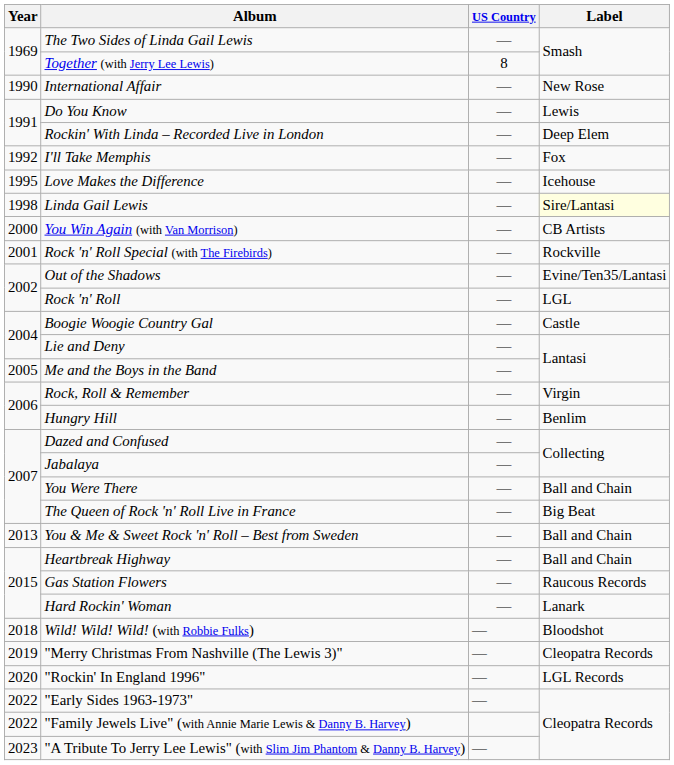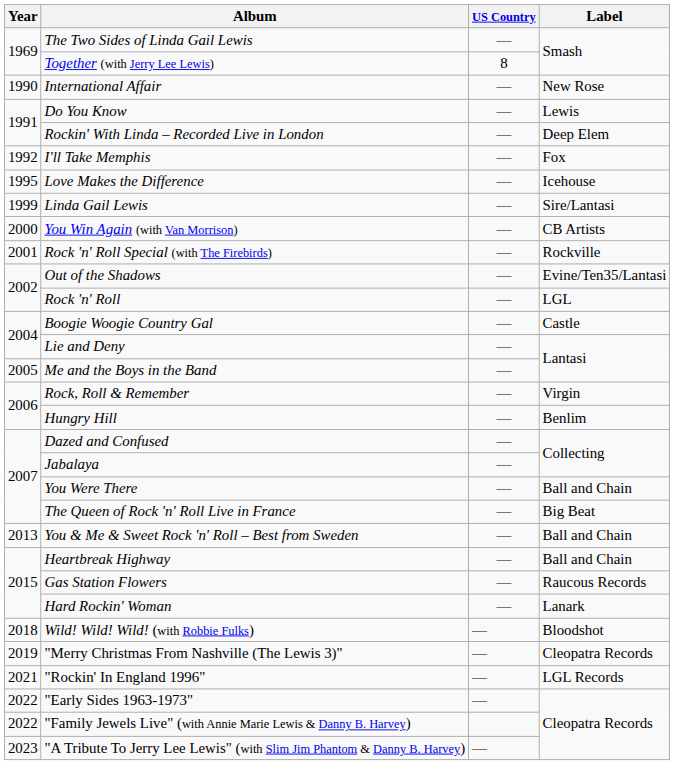 <table class="wikitable">
 <tr>
 <th>Year</th>
 <th>Album</th>
 <th><small><a href='#'>US Country</a></small></th>
 <th>Label</th>
 </tr>
 <tr>
 <td rowspan="2">1969</td>
 <td><em>The Two Sides of Linda Gail Lewis</em></td>
 <td align="center">—</td>
 <td rowspan="2">Smash</td>
 </tr>
 <tr>
 <td><em><a href='#'>Together</a></em> <small>(with <a href='#'>Jerry Lee Lewis</a>)</small></td>
 <td align="center">8</td>
 </tr>
 <tr>
 <td>1990</td>
 <td><em>International Affair</em></td>
 <td align="center">—</td>
 <td>New Rose</td>
 </tr>
 <tr>
 <td rowspan="2">1991</td>
 <td><em>Do You Know</em></td>
 <td align="center">—</td>
 <td>Lewis</td>
 </tr>
 <tr>
 <td><em>Rockin' With Linda – Recorded Live in London</em></td>
 <td align="center">—</td>
 <td>Deep Elem</td>
 </tr>
 <tr>
 <td>1992</td>
 <td><em>I'll Take Memphis</em></td>
 <td align="center">—</td>
 <td>Fox</td>
 </tr>
 <tr>
 <td>1995</td>
 <td><em>Love Makes the Difference</em></td>
 <td align="center">—</td>
 <td>Icehouse</td>
 </tr>
 <tr>
-<td>1998</td>
+<td>1999</td>
 <td><em>Linda Gail Lewis</em></td>
 <td align="center">—</td>
-<td style="background: lightyellow;">Sire/Lantasi</td>
+<td>Sire/Lantasi</td>
 </tr>
 <tr>
 <td>2000</td>
 <td><em><a href='#'>You Win Again</a></em> <small>(with <a href='#'>Van Morrison</a>)</small></td>
 <td align="center">—</td>
 <td>CB Artists</td>
 </tr>
 <tr>
 <td>2001</td>
 <td><em>Rock 'n' Roll Special</em> <small>(with <a href='#'>The Firebirds</a>)</small></td>
 <td align="center">—</td>
 <td>Rockville</td>
 </tr>
 <tr>
 <td rowspan="2">2002</td>
 <td><em>Out of the Shadows</em></td>
 <td align="center">—</td>
 <td>Evine/Ten35/Lantasi</td>
 </tr>
 <tr>
 <td><em>Rock 'n' Roll</em></td>
 <td align="center">—</td>
 <td>LGL</td>
 </tr>
 <tr>
 <td rowspan="2">2004</td>
 <td><em>Boogie Woogie Country Gal</em></td>
 <td align="center">—</td>
 <td>Castle</td>
 </tr>
 <tr>
 <td><em>Lie and Deny</em></td>
 <td align="center">—</td>
 <td rowspan="2">Lantasi</td>
 </tr>
 <tr>
 <td>2005</td>
 <td><em>Me and the Boys in the Band</em></td>
 <td align="center">—</td>
 </tr>
 <tr>
 <td rowspan="2">2006</td>
 <td><em>Rock, Roll & Remember</em></td>
 <td align="center">—</td>
 <td>Virgin</td>
 </tr>
 <tr>
 <td><em>Hungry Hill</em></td>
 <td align="center">—</td>
 <td>Benlim</td>
 </tr>
 <tr>
 <td rowspan="4">2007</td>
 <td><em>Dazed and Confused</em></td>
 <td align="center">—</td>
 <td rowspan="2">Collecting</td>
 </tr>
 <tr>
 <td><em>Jabalaya</em></td>
 <td align="center">—</td>
 </tr>
 <tr>
 <td><em>You Were There</em></td>
 <td align="center">—</td>
 <td>Ball and Chain</td>
 </tr>
 <tr>
 <td><em>The Queen of Rock 'n' Roll Live in France</em></td>
 <td align="center">—</td>
 <td>Big Beat</td>
 </tr>
 <tr>
 <td rowspan="1">2013</td>
 <td><em>You & Me & Sweet Rock 'n' Roll – Best from Sweden</em></td>
 <td align="center">—</td>
 <td>Ball and Chain</td>
 </tr>
 <tr>
 <td rowspan="3">2015</td>
 <td><em>Heartbreak Highway</em></td>
 <td align="center">—</td>
 <td>Ball and Chain</td>
 </tr>
 <tr>
 <td><em>Gas Station Flowers</em></td>
 <td align="center">—</td>
 <td>Raucous Records</td>
 </tr>
 <tr>
 <td><em>Hard Rockin' Woman</em></td>
 <td align="center">—</td>
 <td>Lanark</td>
 </tr>
 <tr>
 <td>2018</td>
 <td><em>Wild! Wild! Wild!</em> (<small>with <a href='#'>Robbie Fulks</a></small>)</td>
 <td>—</td>
 <td>Bloodshot</td>
 </tr>
 <tr>
 <td>2019</td>
 <td>"Merry Christmas From Nashville (The Lewis 3)"</td>
 <td>—</td>
 <td>Cleopatra Records</td>
 </tr>
 <tr>
-<td>2020</td>
+<td>2021</td>
 <td>"Rockin' In England 1996"</td>
 <td>—</td>
 <td>LGL Records</td>
 </tr>
 <tr>
 <td>2022</td>
 <td>"Early Sides 1963-1973"</td>
 <td>—</td>
 <td rowspan="3">Cleopatra Records</td>
 </tr>
 <tr>
 <td>2022</td>
 <td>"Family Jewels Live" (<small>with Annie Marie Lewis & <a href='#'>Danny B. Harvey</a></small>)</td>
 </tr>
 <tr>
 <td>2023</td>
 <td>"A Tribute To Jerry Lee Lewis" (<small>with <a href='#'>Slim Jim Phantom</a> & <a href='#'>Danny B. Harvey</a></small>)</td>
 <td>—</td>
 </tr>
 </table>
